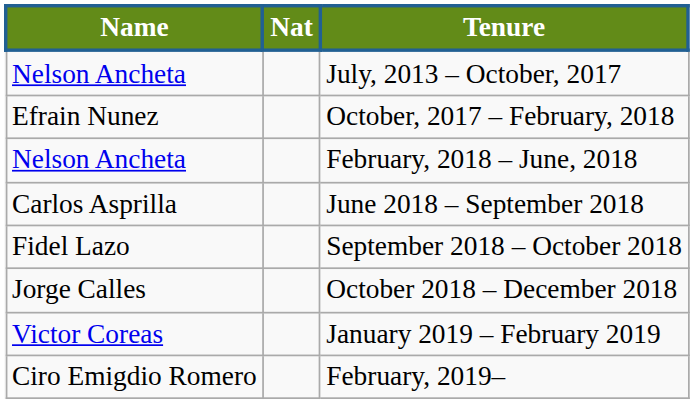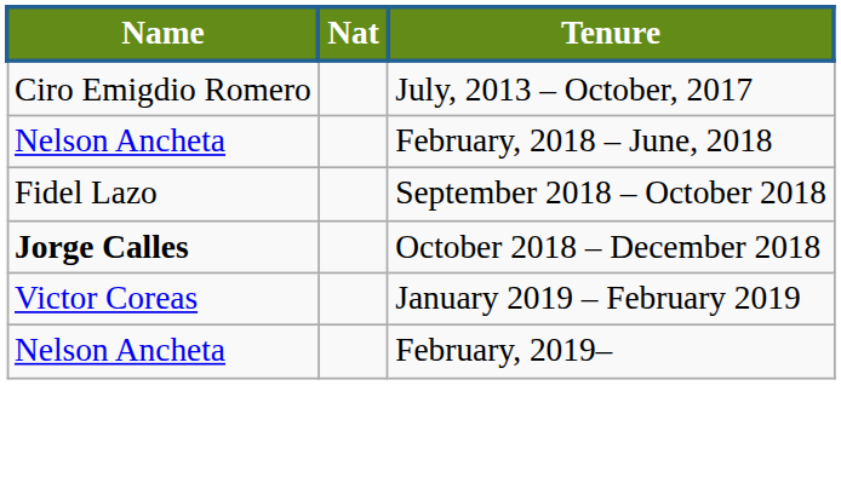 <table class="wikitable sortable">
 <tr>
 <th style="background:#628B18; color:#FFFFFF; border:2px solid #216093;" scope="col">Name</th>
 <th style="background:#628B18; color:#FFFFFF; border:2px solid #216093;" scope="col">Nat</th>
 <th style="background:#628B18; color:#FFFFFF; border:2px solid #216093;" scope="col">Tenure</th>
 </tr>
 <tr>
-<td><a href='#'>Nelson Ancheta</a></td>
+<td>Ciro Emigdio Romero </td>
 <td></td>
 <td>July, 2013 – October, 2017</td>
-</tr>
-<tr>
-<td>Efrain Nunez</td>
-<td></td>
-<td>October, 2017 – February, 2018</td>
 </tr>
 <tr>
 <td><a href='#'>Nelson Ancheta</a></td>
 <td></td>
 <td>February, 2018 – June, 2018</td>
 </tr>
 <tr>
-<td>Carlos Asprilla</td>
-<td></td>
-<td>June 2018 – September 2018</td>
-</tr>
-<tr>
 <td>Fidel Lazo</td>
 <td></td>
 <td>September 2018 – October 2018</td>
 </tr>
 <tr>
-<td>Jorge Calles</td>
+<td><strong>Jorge Calles</strong></td>
 <td></td>
 <td>October 2018 – December 2018</td>
 </tr>
 <tr>
 <td><a href='#'>Victor Coreas</a></td>
 <td></td>
 <td>January 2019 – February 2019</td>
 </tr>
 <tr>
-<td>Ciro Emigdio Romero </td>
+<td><a href='#'>Nelson Ancheta</a></td>
 <td></td>
 <td>February, 2019–</td>
 </tr>
 </table>
